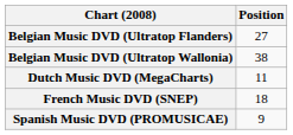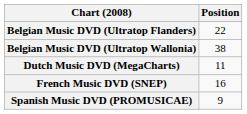 <table class="wikitable sortable plainrowheaders" style="text-align:center">
 <tr>
 <th scope="col">Chart (2008)</th>
 <th scope="col">Position</th>
 </tr>
 <tr>
 <th scope="row">Belgian Music DVD (Ultratop Flanders)</th>
-<td>27</td>
+<td>22</td>
 </tr>
 <tr>
 <th scope="row">Belgian Music DVD (Ultratop Wallonia)</th>
 <td>38</td>
 </tr>
 <tr>
 <th scope="row">Dutch Music DVD (MegaCharts)</th>
 <td>11</td>
 </tr>
 <tr>
 <th scope="row">French Music DVD (SNEP)</th>
-<td>18</td>
+<td>16</td>
 </tr>
 <tr>
 <th scope="row">Spanish Music DVD (PROMUSICAE)</th>
 <td>9</td>
 </tr>
 </table>
